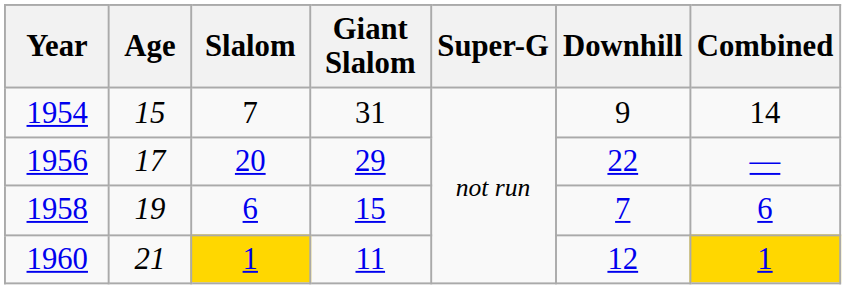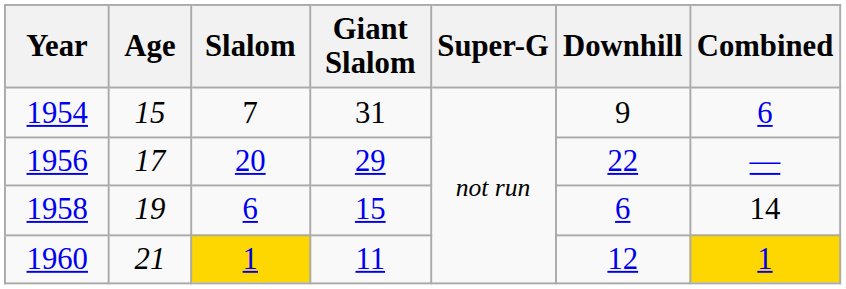 <table class=wikitable style="text-align:center">
 <tr>
 <th>  Year  </th>
 <th> Age </th>
 <th> Slalom </th>
 <th>Giant<br> Slalom </th>
 <th>Super-G</th>
 <th>Downhill</th>
 <th>Combined</th>
 </tr>
 <tr>
 <td><a href='#'>1954</a></td>
 <td><em>15</em></td>
 <td>7</td>
 <td>31</td>
 <td rowspan=4><small><em>not run</em></small></td>
 <td>9</td>
-<td>14</td>
+<td><a href='#'>6</a></td>
 </tr>
 <tr>
 <td><a href='#'>1956</a></td>
 <td><em>17</em></td>
 <td><a href='#'>20</a></td>
 <td><a href='#'>29</a></td>
 <td><a href='#'>22</a></td>
 <td><a href='#'>—</a></td>
 </tr>
 <tr>
 <td><a href='#'>1958</a></td>
 <td><em>19</em></td>
 <td><a href='#'>6</a></td>
 <td><a href='#'>15</a></td>
-<td><a href='#'>7</a></td>
 <td><a href='#'>6</a></td>
+<td>14</td>
 </tr>
 <tr>
 <td><a href='#'>1960</a></td>
 <td><em>21</em></td>
 <td style="background:gold;"><a href='#'>1</a></td>
 <td><a href='#'>11</a></td>
 <td><a href='#'>12</a></td>
 <td style="background:gold;"><a href='#'>1</a></td>
 </tr>
 </table>
